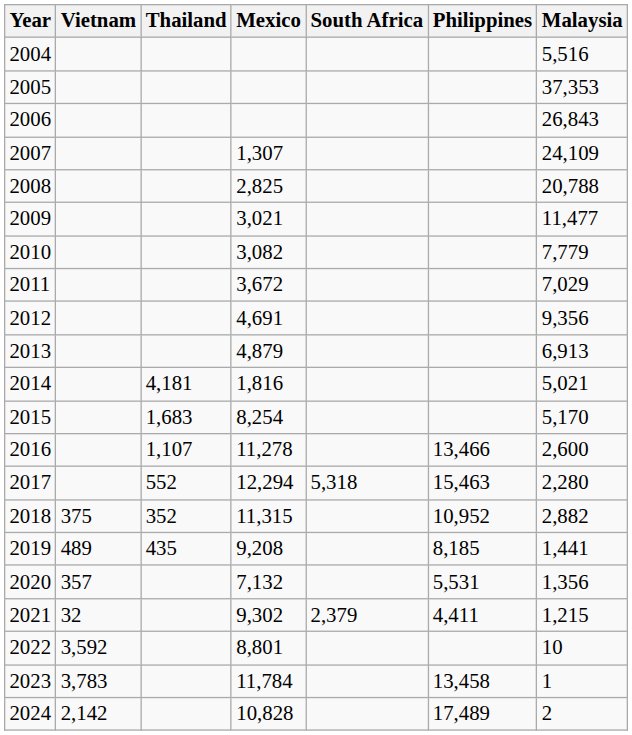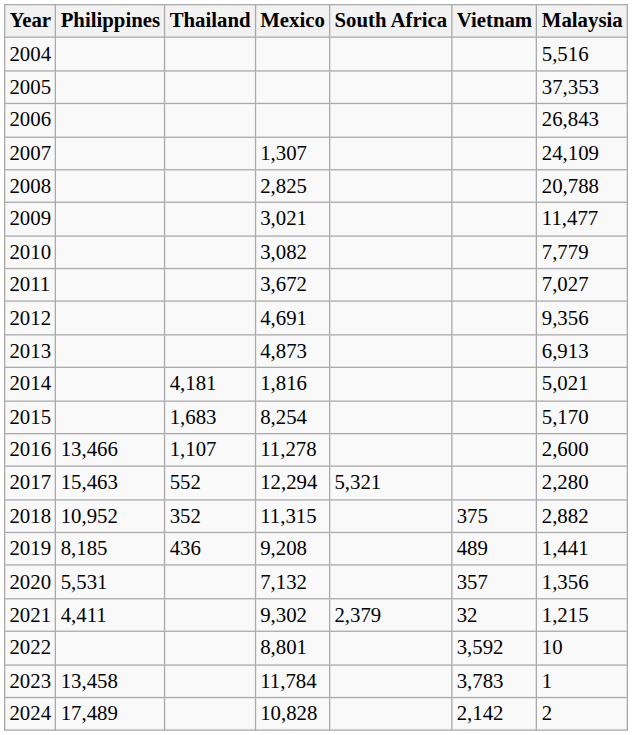 <table class="wikitable">
 <tr>
 <th>Year</th>
-<th>Vietnam</th>
+<th>Philippines</th>
 <th>Thailand</th>
 <th>Mexico</th>
 <th>South Africa</th>
-<th>Philippines</th>
+<th>Vietnam</th>
 <th>Malaysia</th>
 </tr>
 <tr>
 <td>2004</td>
 <td></td>
 <td></td>
 <td></td>
 <td></td>
 <td></td>
 <td>5,516</td>
 </tr>
 <tr>
 <td>2005</td>
 <td></td>
 <td></td>
 <td></td>
 <td></td>
 <td></td>
 <td>37,353</td>
 </tr>
 <tr>
 <td>2006</td>
 <td></td>
 <td></td>
 <td></td>
 <td></td>
 <td></td>
 <td>26,843</td>
 </tr>
 <tr>
 <td>2007</td>
 <td></td>
 <td></td>
 <td>1,307</td>
 <td></td>
 <td></td>
 <td>24,109</td>
 </tr>
 <tr>
 <td>2008</td>
 <td></td>
 <td></td>
 <td>2,825</td>
 <td></td>
 <td></td>
 <td>20,788</td>
 </tr>
 <tr>
 <td>2009</td>
 <td></td>
 <td></td>
 <td>3,021</td>
 <td></td>
 <td></td>
 <td>11,477</td>
 </tr>
 <tr>
 <td>2010</td>
 <td></td>
 <td></td>
 <td>3,082</td>
 <td></td>
 <td></td>
 <td>7,779</td>
 </tr>
 <tr>
 <td>2011</td>
 <td></td>
 <td></td>
 <td>3,672</td>
 <td></td>
 <td></td>
-<td>7,029</td>
+<td>7,027</td>
 </tr>
 <tr>
 <td>2012</td>
 <td></td>
 <td></td>
 <td>4,691</td>
 <td></td>
 <td></td>
 <td>9,356</td>
 </tr>
 <tr>
 <td>2013</td>
 <td></td>
 <td></td>
-<td>4,879</td>
+<td>4,873</td>
 <td></td>
 <td></td>
 <td>6,913</td>
 </tr>
 <tr>
 <td>2014</td>
 <td></td>
 <td>4,181</td>
 <td>1,816</td>
 <td></td>
 <td></td>
 <td>5,021</td>
 </tr>
 <tr>
 <td>2015</td>
 <td></td>
 <td>1,683</td>
 <td>8,254</td>
 <td></td>
 <td></td>
 <td>5,170</td>
 </tr>
 <tr>
 <td>2016</td>
-<td></td>
+<td>13,466</td>
 <td>1,107</td>
 <td>11,278</td>
 <td></td>
-<td>13,466</td>
+<td></td>
 <td>2,600</td>
 </tr>
 <tr>
 <td>2017</td>
-<td></td>
+<td>15,463</td>
 <td>552</td>
 <td>12,294</td>
-<td>5,318</td>
-<td>15,463</td>
+<td>5,321</td>
+<td></td>
 <td>2,280</td>
 </tr>
 <tr>
 <td>2018</td>
-<td>375</td>
+<td>10,952</td>
 <td>352</td>
 <td>11,315</td>
 <td></td>
-<td>10,952</td>
+<td>375</td>
 <td>2,882</td>
 </tr>
 <tr>
 <td>2019</td>
-<td>489</td>
-<td>435</td>
+<td>8,185</td>
+<td>436</td>
 <td>9,208</td>
 <td></td>
-<td>8,185</td>
+<td>489</td>
 <td>1,441</td>
 </tr>
 <tr>
 <td>2020</td>
-<td>357</td>
+<td>5,531</td>
 <td></td>
 <td>7,132</td>
 <td></td>
-<td>5,531</td>
+<td>357</td>
 <td>1,356</td>
 </tr>
 <tr>
 <td>2021</td>
-<td>32</td>
+<td>4,411</td>
 <td></td>
 <td>9,302</td>
 <td>2,379</td>
-<td>4,411</td>
+<td>32</td>
 <td>1,215</td>
 </tr>
 <tr>
 <td>2022</td>
-<td>3,592</td>
+<td></td>
 <td></td>
 <td>8,801</td>
 <td></td>
-<td></td>
+<td>3,592</td>
 <td>10</td>
 </tr>
 <tr>
 <td>2023</td>
-<td>3,783</td>
+<td>13,458</td>
 <td></td>
 <td>11,784</td>
 <td></td>
-<td>13,458</td>
+<td>3,783</td>
 <td>1</td>
 </tr>
 <tr>
 <td>2024</td>
-<td>2,142</td>
+<td>17,489</td>
 <td></td>
 <td>10,828</td>
 <td></td>
-<td>17,489</td>
+<td>2,142</td>
 <td>2</td>
 </tr>
 </table>
